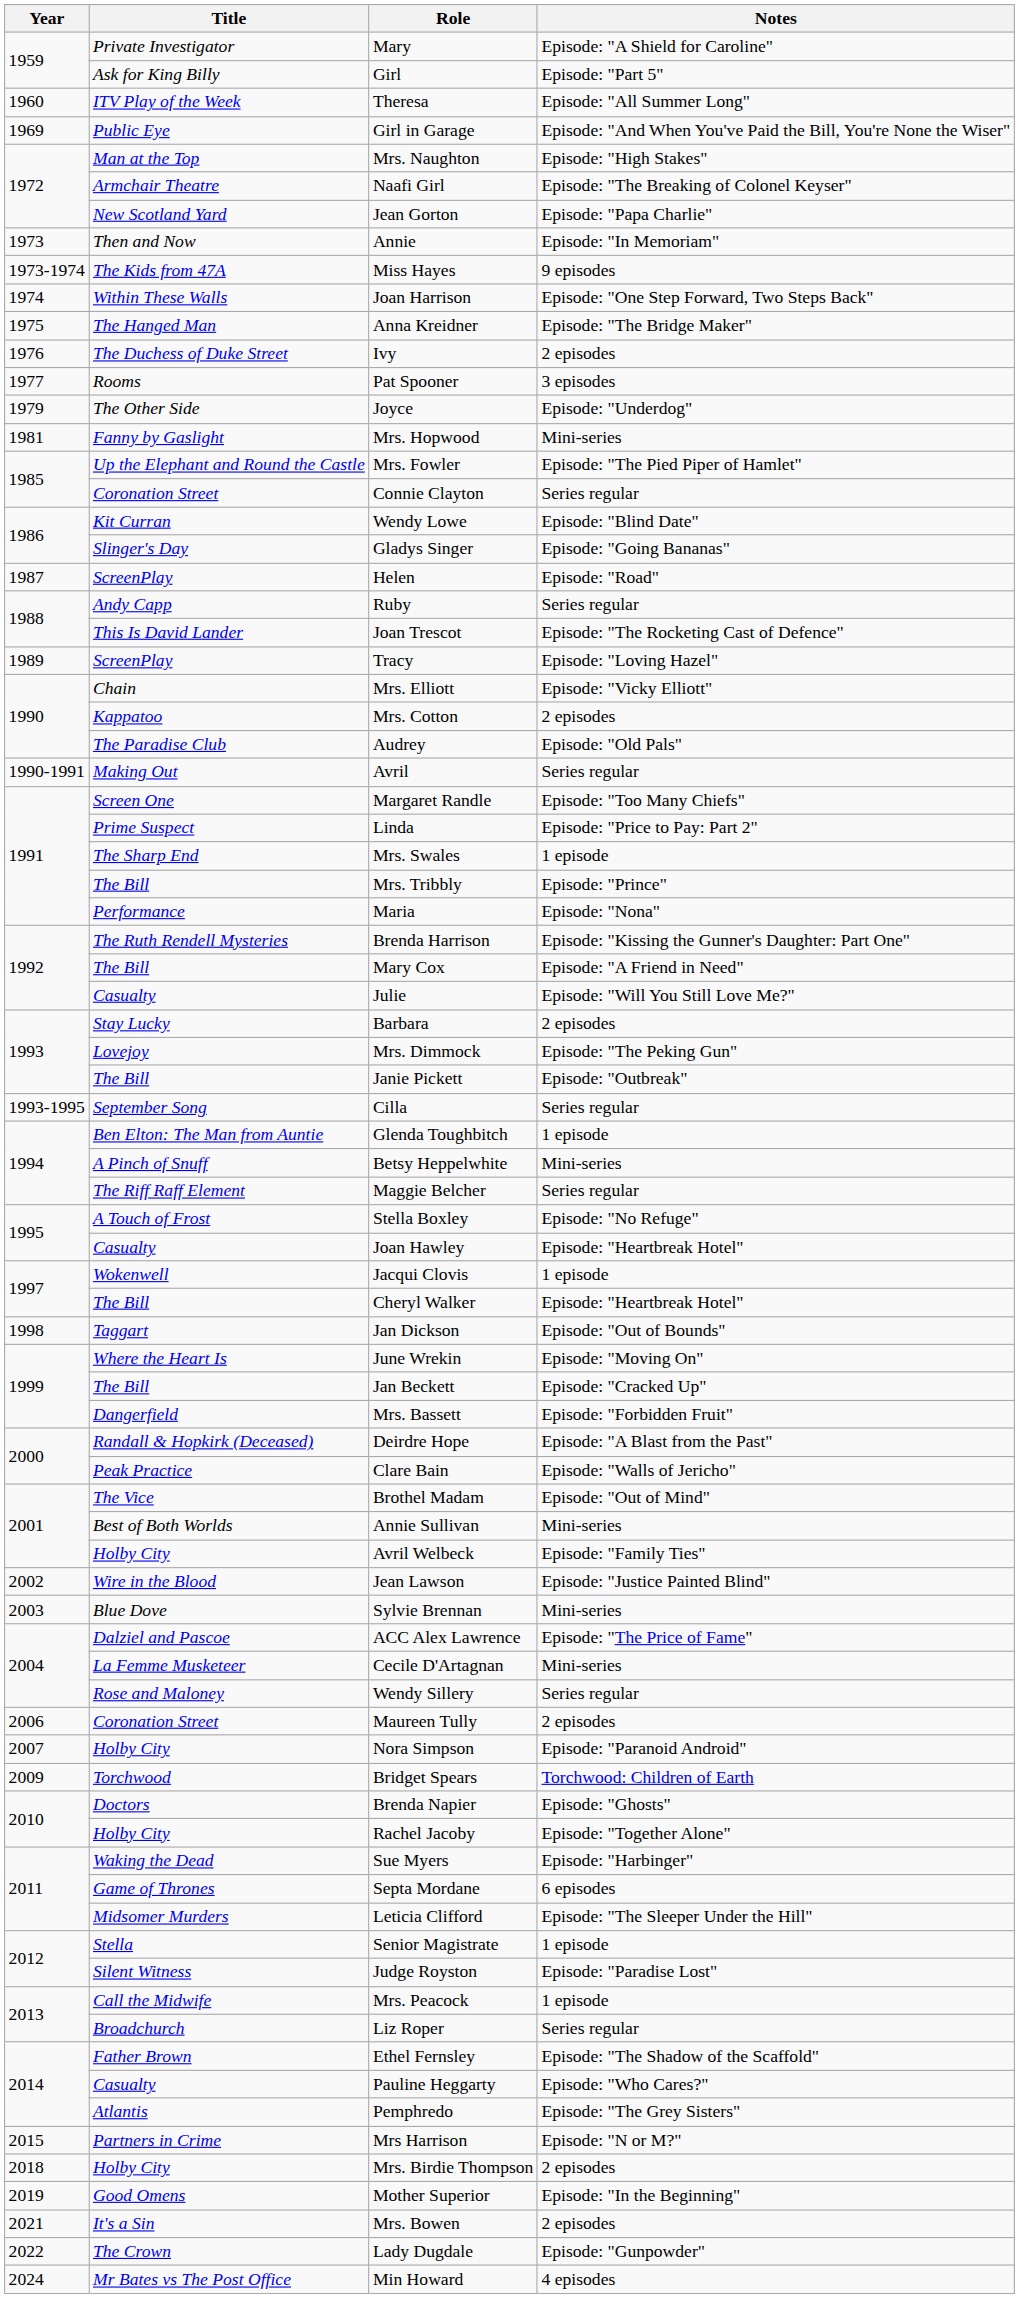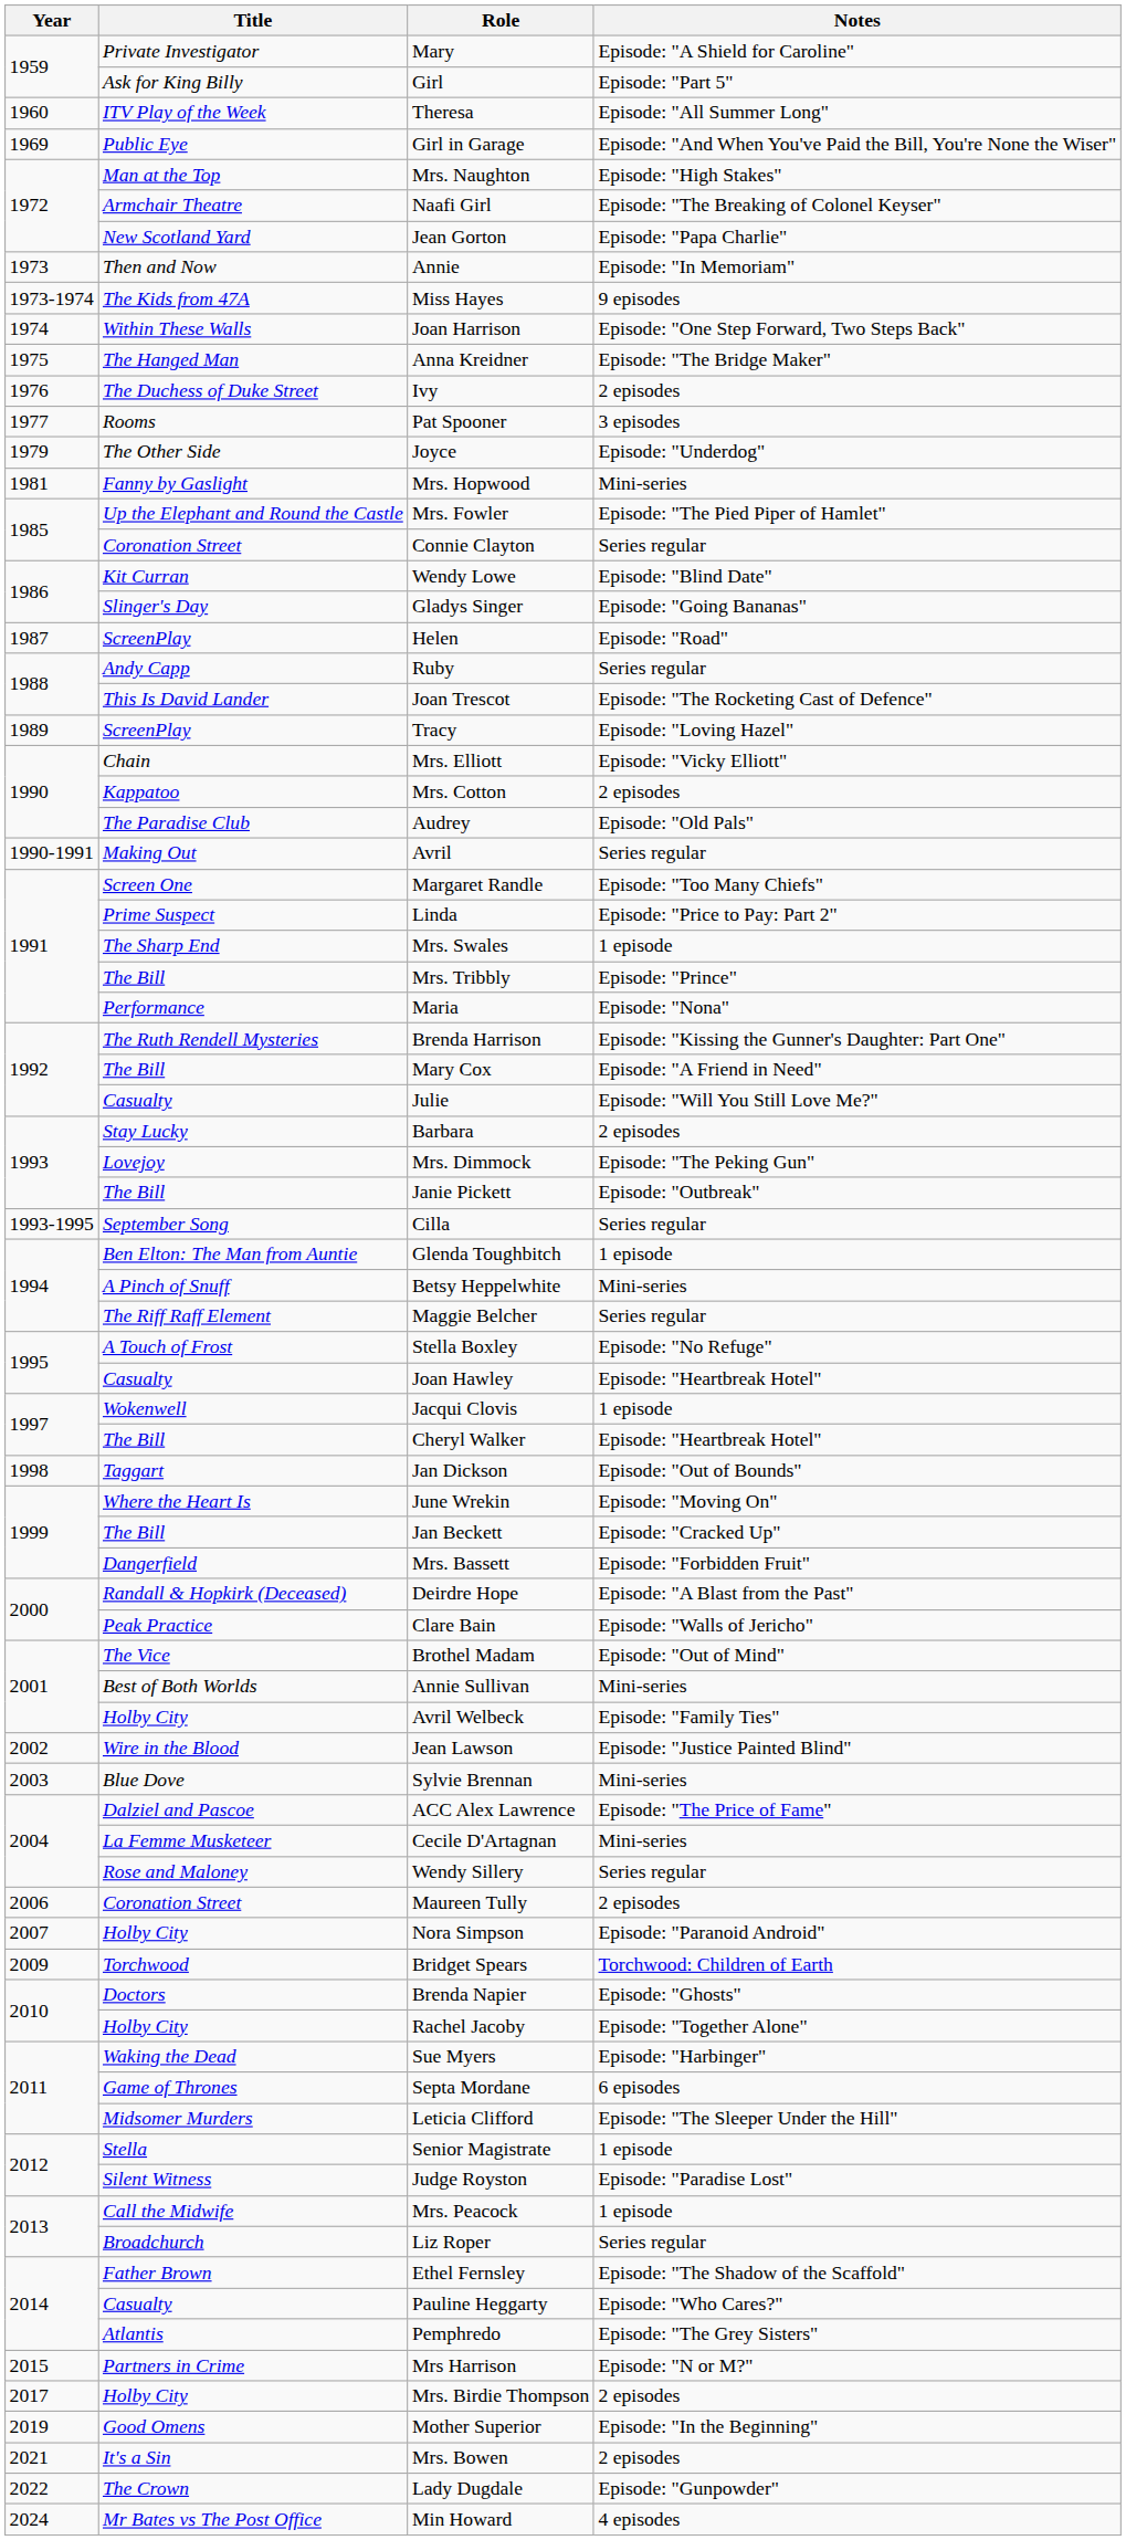 <table class="wikitable">
 <tr>
 <th>Year</th>
 <th>Title</th>
 <th>Role</th>
 <th>Notes</th>
 </tr>
 <tr>
 <td rowspan="2">1959</td>
 <td><em>Private Investigator</em></td>
 <td>Mary</td>
 <td>Episode: "A Shield for Caroline"</td>
 </tr>
 <tr>
 <td><em>Ask for King Billy</em></td>
 <td>Girl</td>
 <td>Episode: "Part 5"</td>
 </tr>
 <tr>
 <td>1960</td>
 <td><em><a href='#'>ITV Play of the Week</a></em></td>
 <td>Theresa</td>
 <td>Episode: "All Summer Long"</td>
 </tr>
 <tr>
 <td>1969</td>
 <td><em><a href='#'>Public Eye</a></em></td>
 <td>Girl in Garage</td>
 <td>Episode: "And When You've Paid the Bill, You're None the Wiser"</td>
 </tr>
 <tr>
 <td rowspan="3">1972</td>
 <td><em><a href='#'>Man at the Top</a></em></td>
 <td>Mrs. Naughton</td>
 <td>Episode: "High Stakes"</td>
 </tr>
 <tr>
 <td><em><a href='#'>Armchair Theatre</a></em></td>
 <td>Naafi Girl</td>
 <td>Episode: "The Breaking of Colonel Keyser"</td>
 </tr>
 <tr>
 <td><em><a href='#'>New Scotland Yard</a></em></td>
 <td>Jean Gorton</td>
 <td>Episode: "Papa Charlie"</td>
 </tr>
 <tr>
 <td>1973</td>
 <td><em>Then and Now</em></td>
 <td>Annie</td>
 <td>Episode: "In Memoriam"</td>
 </tr>
 <tr>
 <td>1973-1974</td>
 <td><em><a href='#'>The Kids from 47A</a></em></td>
 <td>Miss Hayes</td>
 <td>9 episodes</td>
 </tr>
 <tr>
 <td>1974</td>
 <td><em><a href='#'>Within These Walls</a></em></td>
 <td>Joan Harrison</td>
 <td>Episode: "One Step Forward, Two Steps Back"</td>
 </tr>
 <tr>
 <td>1975</td>
 <td><em><a href='#'>The Hanged Man</a></em></td>
 <td>Anna Kreidner</td>
 <td>Episode: "The Bridge Maker"</td>
 </tr>
 <tr>
 <td>1976</td>
 <td><em><a href='#'>The Duchess of Duke Street</a></em></td>
 <td>Ivy</td>
 <td>2 episodes</td>
 </tr>
 <tr>
 <td>1977</td>
 <td><em>Rooms</em></td>
 <td>Pat Spooner</td>
 <td>3 episodes</td>
 </tr>
 <tr>
 <td>1979</td>
 <td><em>The Other Side</em></td>
 <td>Joyce</td>
 <td>Episode: "Underdog"</td>
 </tr>
 <tr>
 <td>1981</td>
 <td><em><a href='#'>Fanny by Gaslight</a></em></td>
 <td>Mrs. Hopwood</td>
 <td>Mini-series</td>
 </tr>
 <tr>
 <td rowspan="2">1985</td>
 <td><em><a href='#'>Up the Elephant and Round the Castle</a></em></td>
 <td>Mrs. Fowler</td>
 <td>Episode: "The Pied Piper of Hamlet"</td>
 </tr>
 <tr>
 <td><em><a href='#'>Coronation Street</a></em></td>
 <td>Connie Clayton</td>
 <td>Series regular</td>
 </tr>
 <tr>
 <td rowspan="2">1986</td>
 <td><em><a href='#'>Kit Curran</a></em></td>
 <td>Wendy Lowe</td>
 <td>Episode: "Blind Date"</td>
 </tr>
 <tr>
 <td><em><a href='#'>Slinger's Day</a></em></td>
 <td>Gladys Singer</td>
 <td>Episode: "Going Bananas"</td>
 </tr>
 <tr>
 <td>1987</td>
 <td><em><a href='#'>ScreenPlay</a></em></td>
 <td>Helen</td>
 <td>Episode: "Road"</td>
 </tr>
 <tr>
 <td rowspan="2">1988</td>
 <td><em><a href='#'>Andy Capp</a></em></td>
 <td>Ruby</td>
 <td>Series regular</td>
 </tr>
 <tr>
 <td><em><a href='#'>This Is David Lander</a></em></td>
 <td>Joan Trescot</td>
 <td>Episode: "The Rocketing Cast of Defence"</td>
 </tr>
 <tr>
 <td>1989</td>
 <td><em><a href='#'>ScreenPlay</a></em></td>
 <td>Tracy</td>
 <td>Episode: "Loving Hazel"</td>
 </tr>
 <tr>
 <td rowspan="3">1990</td>
 <td><em>Chain</em></td>
 <td>Mrs. Elliott</td>
 <td>Episode: "Vicky Elliott"</td>
 </tr>
 <tr>
 <td><em><a href='#'>Kappatoo</a></em></td>
 <td>Mrs. Cotton</td>
 <td>2 episodes</td>
 </tr>
 <tr>
 <td><em><a href='#'>The Paradise Club</a></em></td>
 <td>Audrey</td>
 <td>Episode: "Old Pals"</td>
 </tr>
 <tr>
 <td>1990-1991</td>
 <td><em><a href='#'>Making Out</a></em></td>
 <td>Avril</td>
 <td>Series regular</td>
 </tr>
 <tr>
 <td rowspan="5">1991</td>
 <td><em><a href='#'>Screen One</a></em></td>
 <td>Margaret Randle</td>
 <td>Episode: "Too Many Chiefs"</td>
 </tr>
 <tr>
 <td><em><a href='#'>Prime Suspect</a></em></td>
 <td>Linda</td>
 <td>Episode: "Price to Pay: Part 2"</td>
 </tr>
 <tr>
 <td><em><a href='#'>The Sharp End</a></em></td>
 <td>Mrs. Swales</td>
 <td>1 episode</td>
 </tr>
 <tr>
 <td><em><a href='#'>The Bill</a></em></td>
 <td>Mrs. Tribbly</td>
 <td>Episode: "Prince"</td>
 </tr>
 <tr>
 <td><em><a href='#'>Performance</a></em></td>
 <td>Maria</td>
 <td>Episode: "Nona"</td>
 </tr>
 <tr>
 <td rowspan="3">1992</td>
 <td><em><a href='#'>The Ruth Rendell Mysteries</a></em></td>
 <td>Brenda Harrison</td>
 <td>Episode: "Kissing the Gunner's Daughter: Part One"</td>
 </tr>
 <tr>
 <td><em><a href='#'>The Bill</a></em></td>
 <td>Mary Cox</td>
 <td>Episode: "A Friend in Need"</td>
 </tr>
 <tr>
 <td><em><a href='#'>Casualty</a></em></td>
 <td>Julie</td>
 <td>Episode: "Will You Still Love Me?"</td>
 </tr>
 <tr>
 <td rowspan="3">1993</td>
 <td><em><a href='#'>Stay Lucky</a></em></td>
 <td>Barbara</td>
 <td>2 episodes</td>
 </tr>
 <tr>
 <td><em><a href='#'>Lovejoy</a></em></td>
 <td>Mrs. Dimmock</td>
 <td>Episode: "The Peking Gun"</td>
 </tr>
 <tr>
 <td><em><a href='#'>The Bill</a></em></td>
 <td>Janie Pickett</td>
 <td>Episode: "Outbreak"</td>
 </tr>
 <tr>
 <td>1993-1995</td>
 <td><em><a href='#'>September Song</a></em></td>
 <td>Cilla</td>
 <td>Series regular</td>
 </tr>
 <tr>
 <td rowspan="3">1994</td>
 <td><em><a href='#'>Ben Elton: The Man from Auntie</a></em></td>
 <td>Glenda Toughbitch</td>
 <td>1 episode</td>
 </tr>
 <tr>
 <td><em><a href='#'>A Pinch of Snuff</a></em></td>
 <td>Betsy Heppelwhite</td>
 <td>Mini-series</td>
 </tr>
 <tr>
 <td><em><a href='#'>The Riff Raff Element</a></em></td>
 <td>Maggie Belcher</td>
 <td>Series regular</td>
 </tr>
 <tr>
 <td rowspan="2">1995</td>
 <td><em><a href='#'>A Touch of Frost</a></em></td>
 <td>Stella Boxley</td>
 <td>Episode: "No Refuge"</td>
 </tr>
 <tr>
 <td><em><a href='#'>Casualty</a></em></td>
 <td>Joan Hawley</td>
 <td>Episode: "Heartbreak Hotel"</td>
 </tr>
 <tr>
 <td rowspan="2">1997</td>
 <td><em><a href='#'>Wokenwell</a></em></td>
 <td>Jacqui Clovis</td>
 <td>1 episode</td>
 </tr>
 <tr>
 <td><em><a href='#'>The Bill</a></em></td>
 <td>Cheryl Walker</td>
 <td>Episode: "Heartbreak Hotel"</td>
 </tr>
 <tr>
 <td>1998</td>
 <td><em><a href='#'>Taggart</a></em></td>
 <td>Jan Dickson</td>
 <td>Episode: "Out of Bounds"</td>
 </tr>
 <tr>
 <td rowspan="3">1999</td>
 <td><em><a href='#'>Where the Heart Is</a></em></td>
 <td>June Wrekin</td>
 <td>Episode: "Moving On"</td>
 </tr>
 <tr>
 <td><em><a href='#'>The Bill</a></em></td>
 <td>Jan Beckett</td>
 <td>Episode: "Cracked Up"</td>
 </tr>
 <tr>
 <td><em><a href='#'>Dangerfield</a></em></td>
 <td>Mrs. Bassett</td>
 <td>Episode: "Forbidden Fruit"</td>
 </tr>
 <tr>
 <td rowspan="2">2000</td>
 <td><em><a href='#'>Randall & Hopkirk (Deceased)</a></em></td>
 <td>Deirdre Hope</td>
 <td>Episode: "A Blast from the Past"</td>
 </tr>
 <tr>
 <td><em><a href='#'>Peak Practice</a></em></td>
 <td>Clare Bain</td>
 <td>Episode: "Walls of Jericho"</td>
 </tr>
 <tr>
 <td rowspan="3">2001</td>
 <td><em><a href='#'>The Vice</a></em></td>
 <td>Brothel Madam</td>
 <td>Episode: "Out of Mind"</td>
 </tr>
 <tr>
 <td><em>Best of Both Worlds</em></td>
 <td>Annie Sullivan</td>
 <td>Mini-series</td>
 </tr>
 <tr>
 <td><em><a href='#'>Holby City</a></em></td>
 <td>Avril Welbeck</td>
 <td>Episode: "Family Ties"</td>
 </tr>
 <tr>
 <td>2002</td>
 <td><em><a href='#'>Wire in the Blood</a></em></td>
 <td>Jean Lawson</td>
 <td>Episode: "Justice Painted Blind"</td>
 </tr>
 <tr>
 <td>2003</td>
 <td><em>Blue Dove</em></td>
 <td>Sylvie Brennan</td>
 <td>Mini-series</td>
 </tr>
 <tr>
 <td rowspan="3">2004</td>
 <td><em><a href='#'>Dalziel and Pascoe</a></em></td>
 <td>ACC Alex Lawrence</td>
 <td>Episode: "<a href='#'>The Price of Fame</a>"</td>
 </tr>
 <tr>
 <td><em><a href='#'>La Femme Musketeer</a></em></td>
 <td>Cecile D'Artagnan</td>
 <td>Mini-series</td>
 </tr>
 <tr>
 <td><em><a href='#'>Rose and Maloney</a></em></td>
 <td>Wendy Sillery</td>
 <td>Series regular</td>
 </tr>
 <tr>
 <td>2006</td>
 <td><em><a href='#'>Coronation Street</a></em></td>
 <td>Maureen Tully</td>
 <td>2 episodes</td>
 </tr>
 <tr>
 <td>2007</td>
 <td><em><a href='#'>Holby City</a></em></td>
 <td>Nora Simpson</td>
 <td>Episode: "Paranoid Android"</td>
 </tr>
 <tr>
 <td>2009</td>
 <td><em><a href='#'>Torchwood</a></em></td>
 <td>Bridget Spears</td>
 <td><a href='#'>Torchwood: Children of Earth</a></td>
 </tr>
 <tr>
 <td rowspan="2">2010</td>
 <td><em><a href='#'>Doctors</a></em></td>
 <td>Brenda Napier</td>
 <td>Episode: "Ghosts"</td>
 </tr>
 <tr>
 <td><em><a href='#'>Holby City</a></em></td>
 <td>Rachel Jacoby</td>
 <td>Episode: "Together Alone"</td>
 </tr>
 <tr>
 <td rowspan="3">2011</td>
 <td><em><a href='#'>Waking the Dead</a></em></td>
 <td>Sue Myers</td>
 <td>Episode: "Harbinger"</td>
 </tr>
 <tr>
 <td><em><a href='#'>Game of Thrones</a></em></td>
 <td>Septa Mordane</td>
 <td>6 episodes</td>
 </tr>
 <tr>
 <td><em><a href='#'>Midsomer Murders</a></em></td>
 <td>Leticia Clifford</td>
 <td>Episode: "The Sleeper Under the Hill"</td>
 </tr>
 <tr>
 <td rowspan="2">2012</td>
 <td><em><a href='#'>Stella</a></em></td>
 <td>Senior Magistrate</td>
 <td>1 episode</td>
 </tr>
 <tr>
 <td><em><a href='#'>Silent Witness</a></em></td>
 <td>Judge Royston</td>
 <td>Episode: "Paradise Lost"</td>
 </tr>
 <tr>
 <td rowspan="2">2013</td>
 <td><em><a href='#'>Call the Midwife</a></em></td>
 <td>Mrs. Peacock</td>
 <td>1 episode</td>
 </tr>
 <tr>
 <td><em><a href='#'>Broadchurch</a></em></td>
 <td>Liz Roper</td>
 <td>Series regular</td>
 </tr>
 <tr>
 <td rowspan="3">2014</td>
 <td><em><a href='#'>Father Brown</a></em></td>
 <td>Ethel Fernsley</td>
 <td>Episode: "The Shadow of the Scaffold"</td>
 </tr>
 <tr>
 <td><em><a href='#'>Casualty</a></em></td>
 <td>Pauline Heggarty</td>
 <td>Episode: "Who Cares?"</td>
 </tr>
 <tr>
 <td><em><a href='#'>Atlantis</a></em></td>
 <td>Pemphredo</td>
 <td>Episode: "The Grey Sisters"</td>
 </tr>
 <tr>
 <td>2015</td>
 <td><em><a href='#'>Partners in Crime</a></em></td>
 <td>Mrs Harrison</td>
 <td>Episode: "N or M?"</td>
 </tr>
 <tr>
-<td>2018</td>
+<td>2017</td>
 <td><em><a href='#'>Holby City</a></em></td>
 <td>Mrs. Birdie Thompson</td>
 <td>2 episodes</td>
 </tr>
 <tr>
 <td>2019</td>
 <td><em><a href='#'>Good Omens</a></em></td>
 <td>Mother Superior</td>
 <td>Episode: "In the Beginning"</td>
 </tr>
 <tr>
 <td>2021</td>
 <td><em><a href='#'>It's a Sin</a></em></td>
 <td>Mrs. Bowen</td>
 <td>2 episodes</td>
 </tr>
 <tr>
 <td>2022</td>
 <td><em><a href='#'>The Crown</a></em></td>
 <td>Lady Dugdale</td>
 <td>Episode: "Gunpowder"</td>
 </tr>
 <tr>
 <td>2024</td>
 <td><em><a href='#'>Mr Bates vs The Post Office</a></em></td>
 <td>Min Howard</td>
 <td>4 episodes</td>
 </tr>
 <tr>
 </tr>
 </table>
